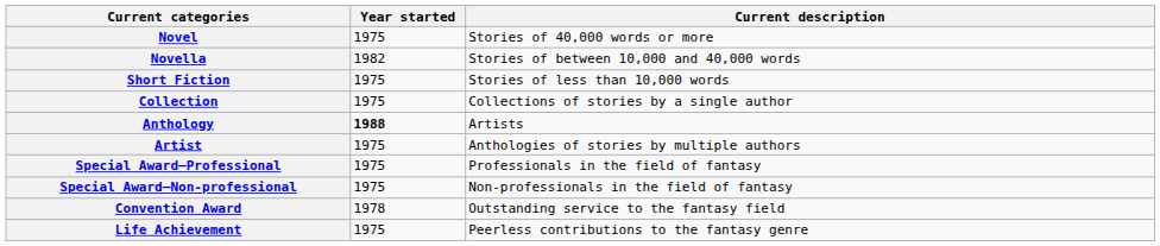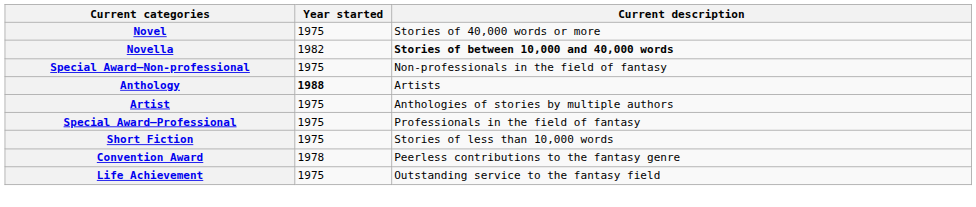 <table class="wikitable" width="90%" cellpadding="5" style="margin: 1em auto 1em auto">
 <tr>
 <th width="30%" scope="col">Current categories</th>
 <th width="10%" align="center" scope="col">Year started</th>
 <th width="60%" scope="col">Current description</th>
 </tr>
 <tr>
 <th scope="row"><a href='#'>Novel</a></th>
 <td>1975</td>
 <td>Stories of 40,000 words or more</td>
 </tr>
 <tr>
 <th scope="row"><a href='#'>Novella</a></th>
 <td>1982</td>
-<td>Stories of between 10,000 and 40,000 words</td>
+<td><strong>Stories of between 10,000 and 40,000 words</strong></td>
 </tr>
 <tr>
-<th scope="row"><a href='#'>Short Fiction</a></th>
+<th scope="row"><a href='#'>Special Award—Non-professional</a></th>
 <td>1975</td>
-<td>Stories of less than 10,000 words</td>
-</tr>
-<tr>
-<th scope="row"><a href='#'>Collection</a></th>
-<td>1975</td>
-<td>Collections of stories by a single author</td>
+<td>Non-professionals in the field of fantasy</td>
 </tr>
 <tr>
 <th scope="row"><a href='#'>Anthology</a></th>
 <td><strong>1988</strong></td>
 <td>Artists</td>
 </tr>
 <tr>
 <th scope="row"><a href='#'>Artist</a></th>
 <td>1975</td>
 <td>Anthologies of stories by multiple authors</td>
 </tr>
 <tr>
 <th scope="row"><a href='#'>Special Award—Professional</a></th>
 <td>1975</td>
 <td>Professionals in the field of fantasy</td>
 </tr>
 <tr>
-<th scope="row"><a href='#'>Special Award—Non-professional</a></th>
+<th scope="row"><a href='#'>Short Fiction</a></th>
 <td>1975</td>
-<td>Non-professionals in the field of fantasy</td>
+<td>Stories of less than 10,000 words</td>
 </tr>
 <tr>
 <th scope="row"><a href='#'>Convention Award</a></th>
 <td>1978</td>
-<td>Outstanding service to the fantasy field</td>
+<td>Peerless contributions to the fantasy genre</td>
 </tr>
 <tr>
 <th scope="row"><a href='#'>Life Achievement</a></th>
 <td>1975</td>
-<td>Peerless contributions to the fantasy genre</td>
+<td>Outstanding service to the fantasy field</td>
 </tr>
 </table>
